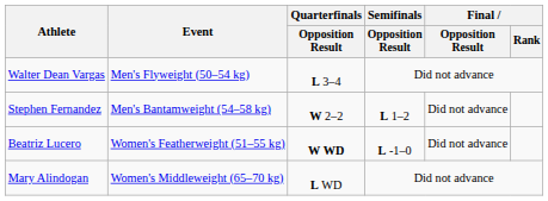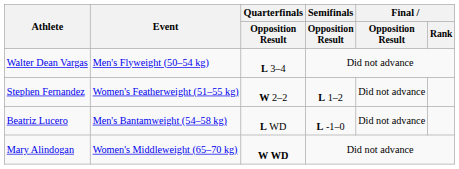 <table class="wikitable" style="font-size:90%;">
 <tr>
 <th rowspan=2>Athlete</th>
 <th rowspan=2>Event</th>
 <th>Quarterfinals</th>
 <th>Semifinals</th>
 <th colspan=2>Final / </th>
 </tr>
 <tr style="font-size:95%">
 <th>Opposition<br>Result</th>
 <th>Opposition<br>Result</th>
 <th>Opposition<br>Result</th>
 <th>Rank</th>
 </tr>
 <tr align=center>
 <td align=left><a href='#'>Walter Dean Vargas</a></td>
 <td align=left><a href='#'>Men's Flyweight (50–54 kg)</a></td>
 <td><br><strong>L</strong> 3–4</td>
 <td colspan=6>Did not advance</td>
 </tr>
 <tr align=center>
 <td align=left><a href='#'>Stephen Fernandez</a></td>
-<td align=left><a href='#'>Men's Bantamweight (54–58 kg)</a></td>
+<td align=left><a href='#'>Women's Featherweight (51–55 kg)</a></td>
 <td><br><strong>W</strong> 2–2</td>
 <td><br><strong>L</strong> 1–2</td>
 <td align="center">Did not advance</td>
 <td align="center"></td>
 </tr>
 <tr align=center>
 <td align=left><a href='#'>Beatriz Lucero</a></td>
-<td align=left><a href='#'>Women's Featherweight (51–55 kg)</a></td>
-<td><br><strong>W</strong> <strong>WD</strong></td>
+<td align=left><a href='#'>Men's Bantamweight (54–58 kg)</a></td>
+<td><br><strong>L</strong> WD</td>
 <td><br><strong>L</strong> -1–0</td>
 <td align="center">Did not advance</td>
 <td align="center"></td>
 </tr>
 <tr align=center>
 <td align=left><a href='#'>Mary Alindogan</a></td>
 <td align=left><a href='#'>Women's Middleweight (65–70 kg)</a></td>
-<td><br><strong>L</strong> WD</td>
+<td><br><strong>W</strong> <strong>WD</strong></td>
 <td colspan=6>Did not advance</td>
 </tr>
 </table>
